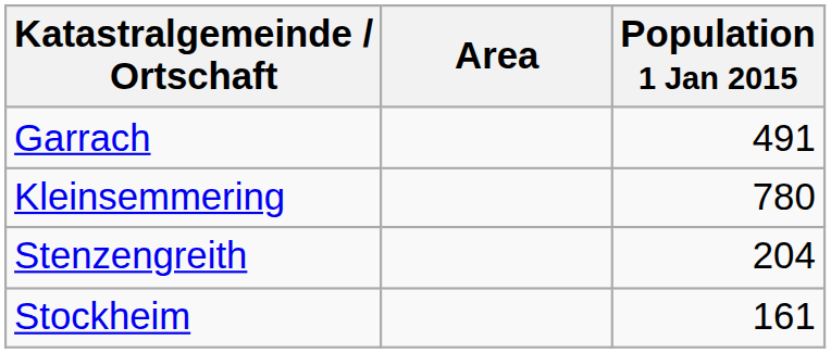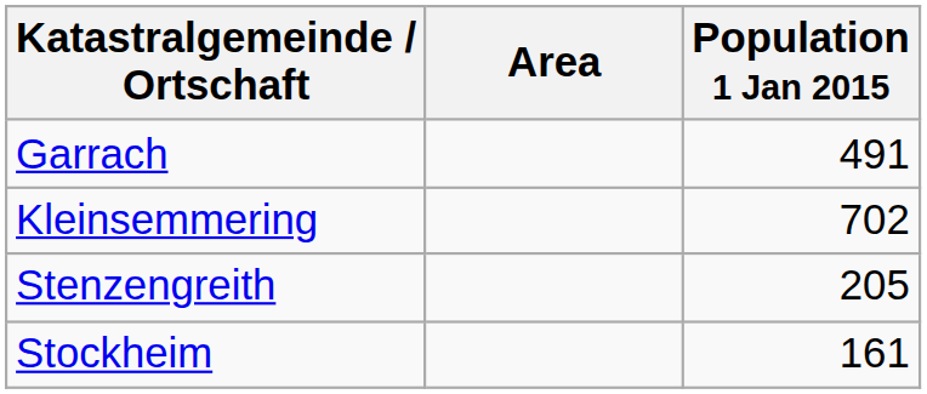 <table class=wikitable style=text-align:right>
 <tr>
 <th>Katastralgemeinde /<br>Ortschaft</th>
 <th width=90px>Area</th>
 <th>Population<br><small>1 Jan 2015</small></th>
 </tr>
 <tr>
 <td style=text-align:left><a href='#'>Garrach</a></td>
 <td></td>
 <td>491</td>
 </tr>
 <tr>
 <td style=text-align:left><a href='#'>Kleinsemmering</a></td>
 <td></td>
-<td>780</td>
+<td>702</td>
 </tr>
 <tr>
 <td style=text-align:left><a href='#'>Stenzengreith</a></td>
 <td></td>
-<td>204</td>
+<td>205</td>
 </tr>
 <tr>
 <td style=text-align:left><a href='#'>Stockheim</a></td>
 <td></td>
 <td>161</td>
 </tr>
 </table>
